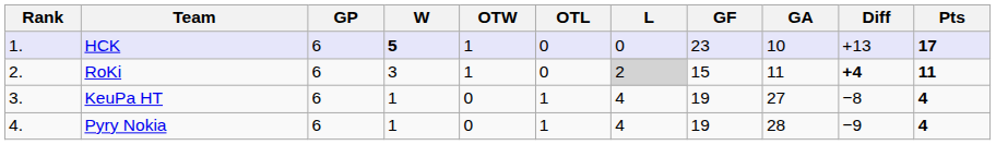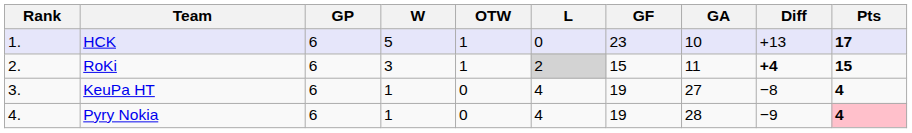 <table class="wikitable">
 <tr>
 <th width="5%" align="left">Rank</th>
 <th width="15%">Team</th>
 <th width="5%">GP</th>
 <th width="5%">W</th>
 <th width="5%">OTW</th>
-<th width="5%">OTL</th>
 <th width="5%">L</th>
 <th width="5%">GF</th>
 <th width="5%">GA</th>
 <th width="5%">Diff</th>
 <th width="5%">Pts</th>
 </tr>
 <tr bgcolor="#e6e6fa">
 <td align="left">1.</td>
 <td><a href='#'>HCK</a></td>
 <td>6</td>
-<td><strong>5</strong></td>
+<td>5</td>
 <td>1</td>
-<td>0</td>
 <td>0</td>
 <td>23</td>
 <td>10</td>
 <td>+13</td>
 <td><strong>17</strong></td>
 </tr>
 <tr>
 <td align="left">2.</td>
 <td><a href='#'>RoKi</a></td>
 <td>6</td>
 <td>3</td>
 <td>1</td>
-<td>0</td>
 <td style="background: lightgrey;">2</td>
 <td>15</td>
 <td>11</td>
 <td><strong>+4</strong></td>
-<td><strong>11</strong></td>
+<td><strong>15</strong></td>
 </tr>
 <tr>
 <td align="left">3.</td>
 <td><a href='#'>KeuPa HT</a></td>
 <td>6</td>
 <td>1</td>
 <td>0</td>
-<td>1</td>
 <td>4</td>
 <td>19</td>
 <td>27</td>
 <td>−8</td>
 <td><strong>4</strong></td>
 </tr>
 <tr>
 <td align="left">4.</td>
 <td><a href='#'>Pyry Nokia</a></td>
 <td>6</td>
 <td>1</td>
 <td>0</td>
-<td>1</td>
 <td>4</td>
 <td>19</td>
 <td>28</td>
 <td>−9</td>
-<td><strong>4</strong></td>
+<td style="background: pink;"><strong>4</strong></td>
 </tr>
 </table>
